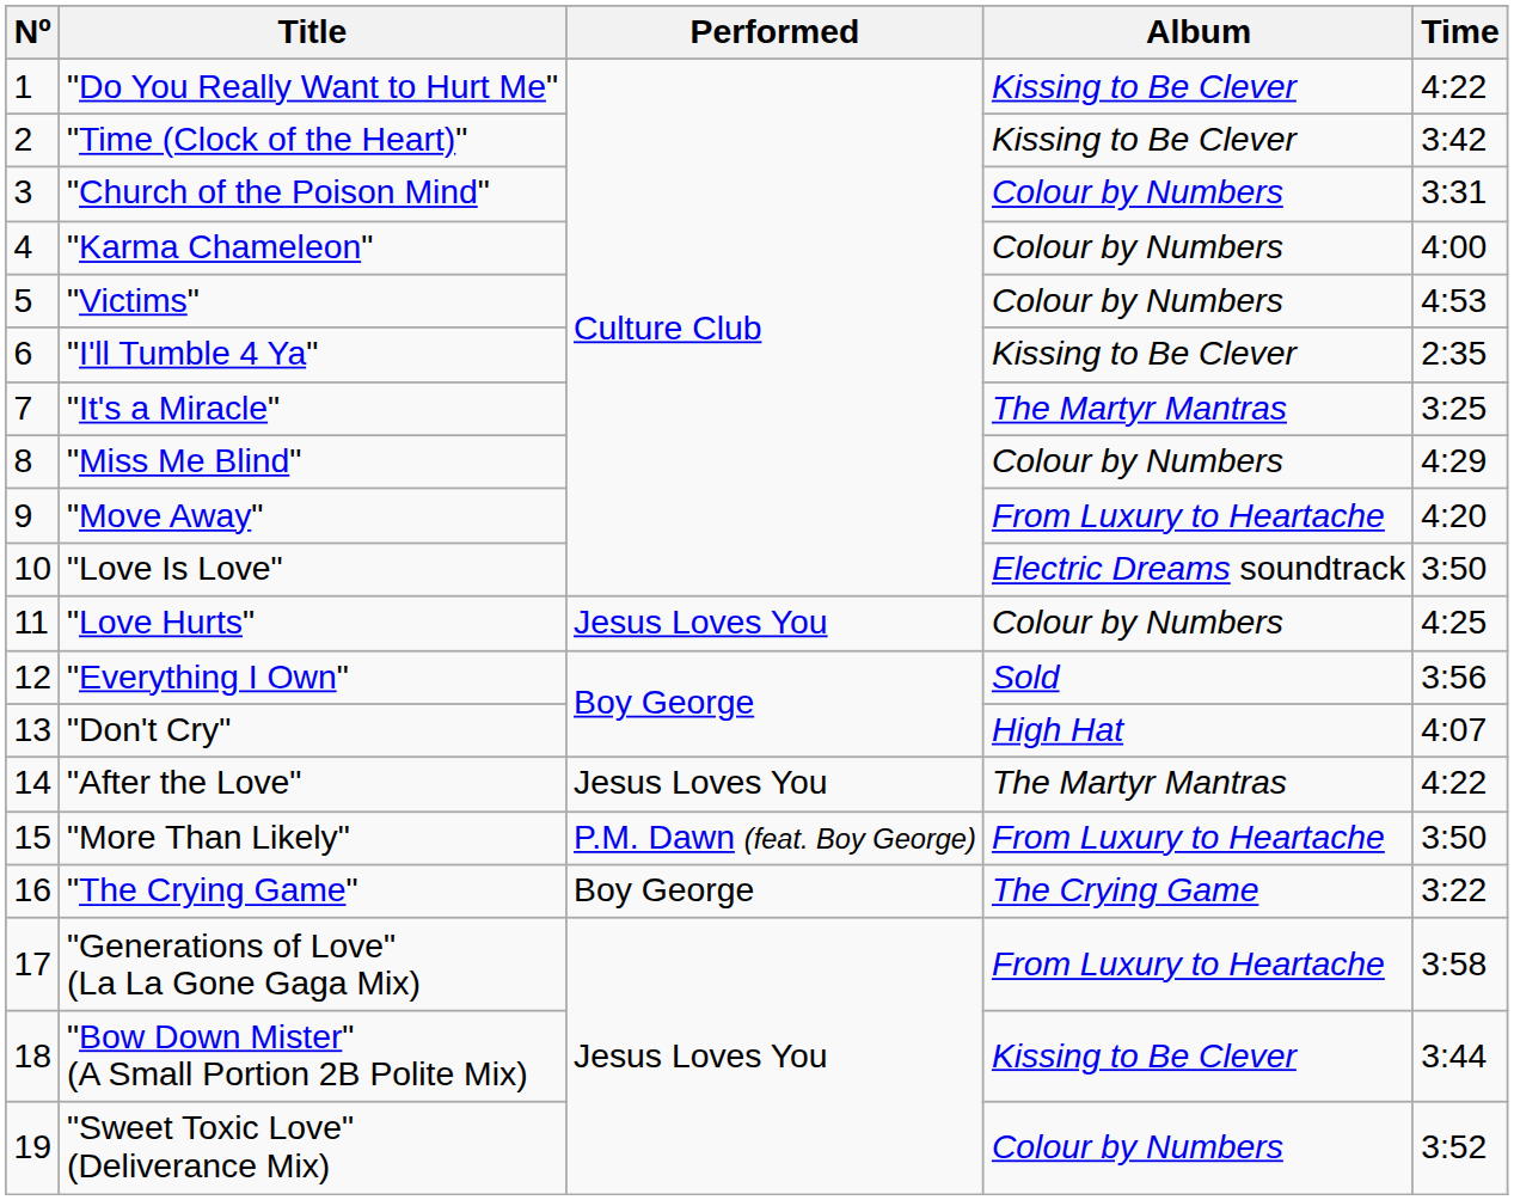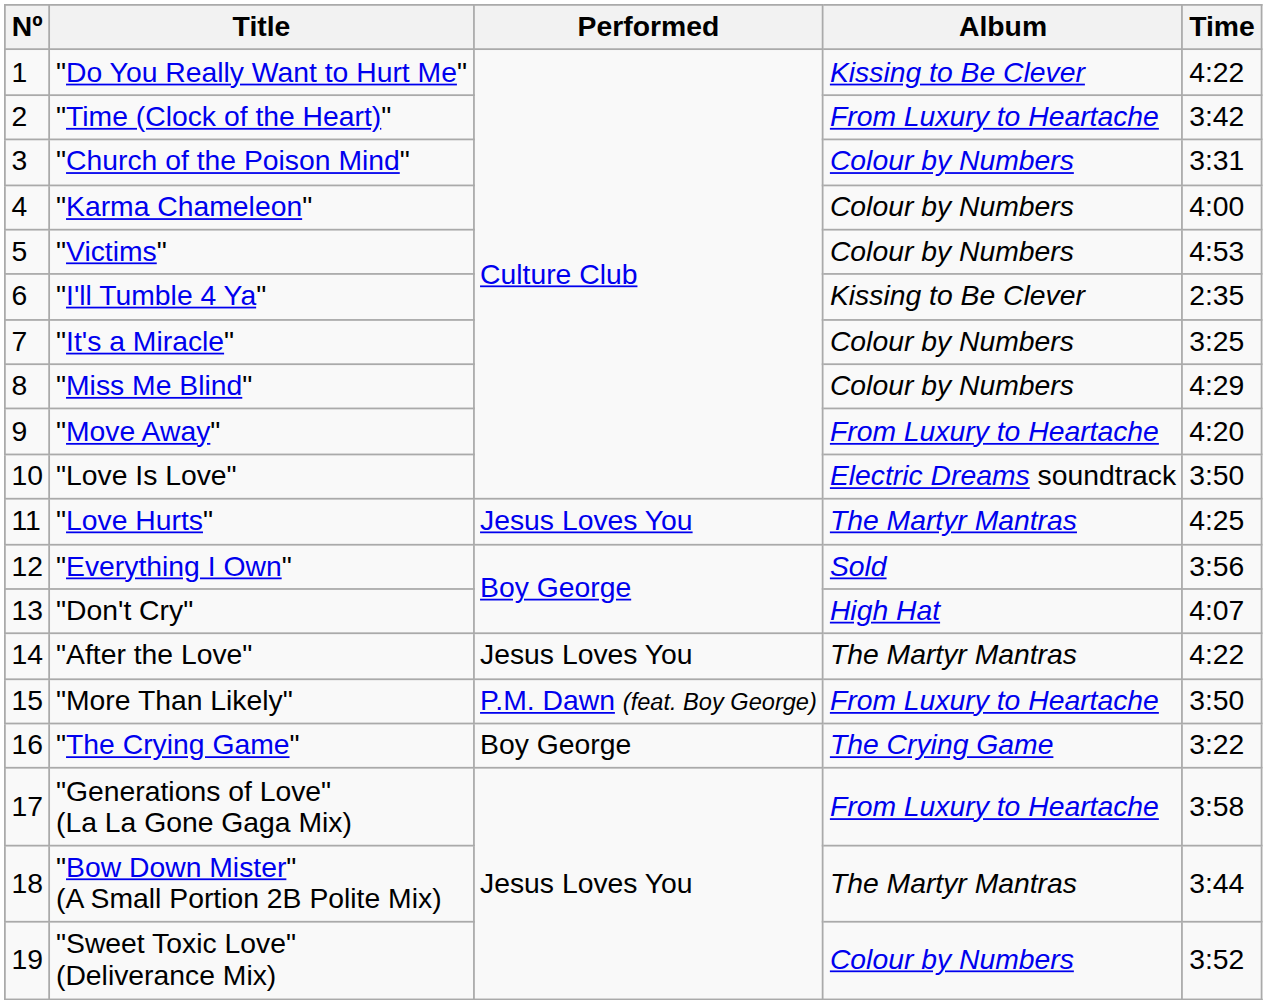 <table class="wikitable" border="1">
 <tr>
 <th>Nº</th>
 <th>Title</th>
 <th>Performed</th>
 <th>Album</th>
 <th>Time</th>
 </tr>
 <tr>
 <td>1</td>
 <td>"<a href='#'>Do You Really Want to Hurt Me</a>"</td>
 <td rowspan="10"><a href='#'>Culture Club</a></td>
 <td><em><a href='#'>Kissing to Be Clever</a></em></td>
 <td>4:22</td>
 </tr>
 <tr>
 <td>2</td>
 <td>"<a href='#'>Time (Clock of the Heart)</a>"</td>
-<td><em>Kissing to Be Clever</em></td>
+<td><em><a href='#'>From Luxury to Heartache</a></em></td>
 <td>3:42</td>
 </tr>
 <tr>
 <td>3</td>
 <td>"<a href='#'>Church of the Poison Mind</a>"</td>
 <td><em><a href='#'>Colour by Numbers</a></em></td>
 <td>3:31</td>
 </tr>
 <tr>
 <td>4</td>
 <td>"<a href='#'>Karma Chameleon</a>"</td>
 <td><em>Colour by Numbers</em></td>
 <td>4:00</td>
 </tr>
 <tr>
 <td>5</td>
 <td>"<a href='#'>Victims</a>"</td>
 <td><em>Colour by Numbers</em></td>
 <td>4:53</td>
 </tr>
 <tr>
 <td>6</td>
 <td>"<a href='#'>I'll Tumble 4 Ya</a>"</td>
 <td><em>Kissing to Be Clever</em></td>
 <td>2:35</td>
 </tr>
 <tr>
 <td>7</td>
 <td>"<a href='#'>It's a Miracle</a>"</td>
-<td><em><a href='#'>The Martyr Mantras</a></em></td>
+<td><em>Colour by Numbers</em></td>
 <td>3:25</td>
 </tr>
 <tr>
 <td>8</td>
 <td>"<a href='#'>Miss Me Blind</a>"</td>
 <td><em>Colour by Numbers</em></td>
 <td>4:29</td>
 </tr>
 <tr>
 <td>9</td>
 <td>"<a href='#'>Move Away</a>"</td>
 <td><em><a href='#'>From Luxury to Heartache</a></em></td>
 <td>4:20</td>
 </tr>
 <tr>
 <td>10</td>
 <td>"Love Is Love"</td>
 <td><em><a href='#'>Electric Dreams</a></em> soundtrack</td>
 <td>3:50</td>
 </tr>
 <tr>
 <td>11</td>
 <td>"<a href='#'>Love Hurts</a>"</td>
 <td><a href='#'>Jesus Loves You</a></td>
-<td><em>Colour by Numbers</em></td>
+<td><em><a href='#'>The Martyr Mantras</a></em></td>
 <td>4:25</td>
 </tr>
 <tr>
 <td>12</td>
 <td>"<a href='#'>Everything I Own</a>"</td>
 <td rowspan="2"><a href='#'>Boy George</a></td>
 <td><em><a href='#'>Sold</a></em></td>
 <td>3:56</td>
 </tr>
 <tr>
 <td>13</td>
 <td>"Don't Cry"</td>
 <td><em><a href='#'>High Hat</a></em></td>
 <td>4:07</td>
 </tr>
 <tr>
 <td>14</td>
 <td>"After the Love"</td>
 <td>Jesus Loves You</td>
 <td><em>The Martyr Mantras</em></td>
 <td>4:22</td>
 </tr>
 <tr>
 <td>15</td>
 <td>"More Than Likely"</td>
 <td><a href='#'>P.M. Dawn</a> <small><em>(feat. Boy George)</em></small></td>
 <td><em><a href='#'>From Luxury to Heartache</a></em></td>
 <td>3:50</td>
 </tr>
 <tr>
 <td>16</td>
 <td>"<a href='#'>The Crying Game</a>"</td>
 <td>Boy George</td>
 <td><em><a href='#'>The Crying Game</a></em></td>
 <td>3:22</td>
 </tr>
 <tr>
 <td>17</td>
 <td>"Generations of Love"<br>(La La Gone Gaga Mix)</td>
 <td rowspan="3">Jesus Loves You</td>
 <td><em><a href='#'>From Luxury to Heartache</a></em></td>
 <td>3:58</td>
 </tr>
 <tr>
 <td>18</td>
 <td>"<a href='#'>Bow Down Mister</a>"<br>(A Small Portion 2B Polite Mix)</td>
-<td><em><a href='#'>Kissing to Be Clever</a></em></td>
+<td><em>The Martyr Mantras</em></td>
 <td>3:44</td>
 </tr>
 <tr>
 <td>19</td>
 <td>"Sweet Toxic Love"<br>(Deliverance Mix)</td>
 <td><em><a href='#'>Colour by Numbers</a></em></td>
 <td>3:52</td>
 </tr>
 <tr>
 </tr>
 </table>
